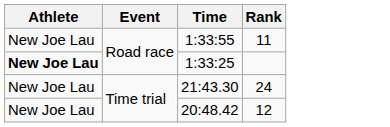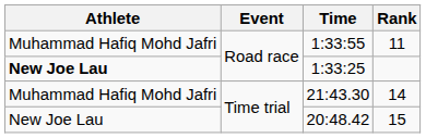 <table class=wikitable style="font-size:90%;">
 <tr>
 <th>Athlete</th>
 <th>Event</th>
 <th>Time</th>
 <th>Rank</th>
 </tr>
 <tr align=center>
-<td align=left>New Joe Lau</td>
+<td align=left>Muhammad Hafiq Mohd Jafri</td>
 <td align=left rowspan=2>Road race</td>
 <td>1:33:55</td>
 <td>11</td>
 </tr>
 <tr align=center>
 <td align=left><strong>New Joe Lau</strong></td>
 <td>1:33:25</td>
 <td></td>
 </tr>
 <tr align=center>
-<td align=left>New Joe Lau</td>
+<td align=left>Muhammad Hafiq Mohd Jafri</td>
 <td align=left rowspan=2>Time trial</td>
 <td>21:43.30</td>
-<td>24</td>
+<td>14</td>
 </tr>
 <tr align=center>
 <td align=left>New Joe Lau</td>
 <td>20:48.42</td>
-<td>12</td>
+<td>15</td>
 </tr>
 </table>
